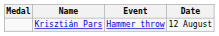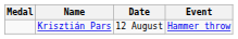 <table class="wikitable" style="font-size:90%">
 <tr>
 <th>Medal</th>
 <th>Name</th>
+<th>Date</th>
 <th>Event</th>
-<th>Date</th>
 </tr>
 <tr>
 <td></td>
 <td><a href='#'>Krisztián Pars</a></td>
+<td>12 August</td>
 <td><a href='#'>Hammer throw</a></td>
-<td>12 August</td>
 </tr>
 </table>
